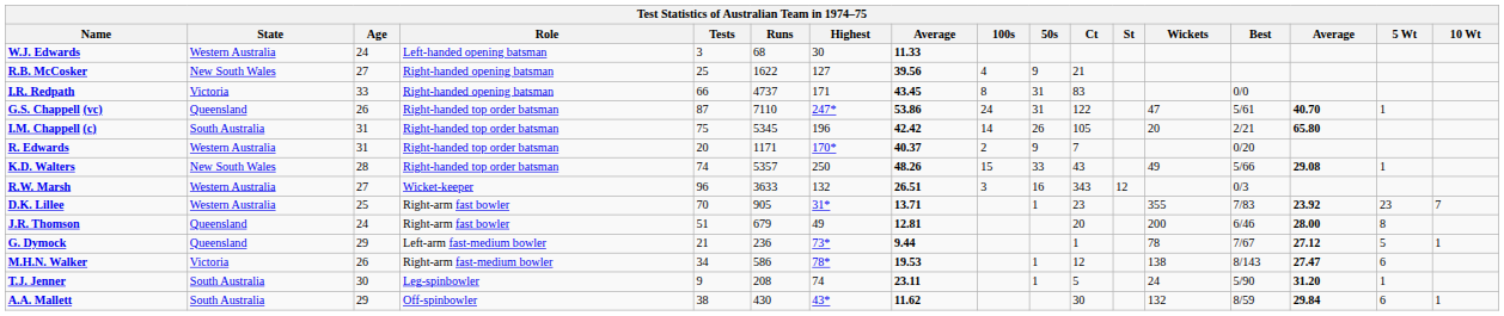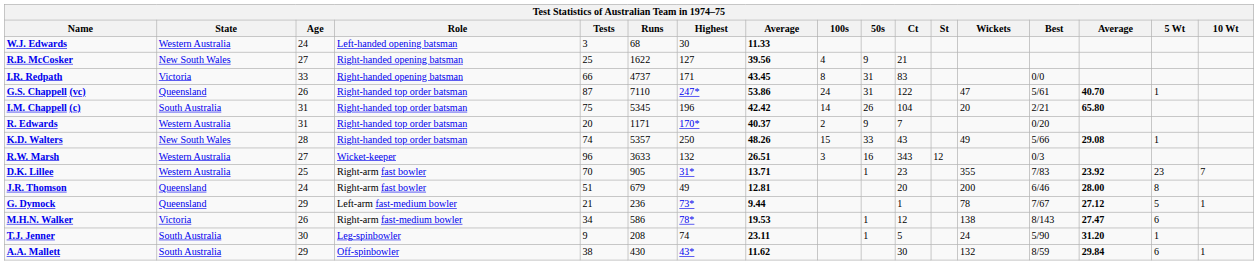 <table class="wikitable" style="width:100%;">
 <tr>
 <th colspan=17>Test Statistics of Australian Team in 1974–75</th>
 </tr>
 <tr>
 <th>Name</th>
 <th>State</th>
 <th>Age</th>
 <th>Role</th>
 <th>Tests</th>
 <th>Runs</th>
 <th>Highest</th>
 <th>Average</th>
 <th>100s</th>
 <th>50s</th>
 <th>Ct</th>
 <th>St</th>
 <th>Wickets</th>
 <th>Best</th>
 <th>Average</th>
 <th>5 Wt</th>
 <th>10 Wt</th>
 </tr>
 <tr align=left>
 <td><strong><a href='#'>W.J. Edwards</a></strong></td>
 <td><a href='#'>Western Australia</a></td>
 <td>24</td>
 <td><a href='#'>Left-handed opening batsman</a></td>
 <td>3</td>
 <td>68</td>
 <td>30</td>
 <td><strong>11.33</strong></td>
 <td></td>
 <td></td>
 <td></td>
 <td></td>
 <td></td>
 <td></td>
 <td></td>
 <td></td>
 <td></td>
 </tr>
 <tr align=left>
 <td><strong><a href='#'>R.B. McCosker</a></strong></td>
 <td><a href='#'>New South Wales</a></td>
 <td>27</td>
 <td><a href='#'>Right-handed opening batsman</a></td>
 <td>25</td>
 <td>1622</td>
 <td>127</td>
 <td><strong>39.56</strong></td>
 <td>4</td>
 <td>9</td>
 <td>21</td>
 <td></td>
 <td></td>
 <td></td>
 <td></td>
 <td></td>
 <td></td>
 </tr>
 <tr align=left>
 <td><strong><a href='#'>I.R. Redpath</a></strong></td>
 <td><a href='#'>Victoria</a></td>
 <td>33</td>
 <td><a href='#'>Right-handed opening batsman</a></td>
 <td>66</td>
 <td>4737</td>
 <td>171</td>
 <td><strong>43.45</strong></td>
 <td>8</td>
 <td>31</td>
 <td>83</td>
 <td></td>
 <td></td>
 <td>0/0</td>
 <td></td>
 <td></td>
 <td></td>
 </tr>
 <tr align=left>
 <td><strong><a href='#'>G.S. Chappell</a> <a href='#'>(vc)</a></strong></td>
 <td><a href='#'>Queensland</a></td>
 <td>26</td>
 <td><a href='#'>Right-handed top order batsman</a></td>
 <td>87</td>
 <td>7110</td>
 <td><a href='#'>247*</a></td>
 <td><strong>53.86</strong></td>
 <td>24</td>
 <td>31</td>
 <td>122</td>
 <td></td>
 <td>47</td>
 <td>5/61</td>
 <td><strong>40.70</strong></td>
 <td>1</td>
 <td></td>
 </tr>
 <tr align=left>
 <td><strong><a href='#'>I.M. Chappell</a> <a href='#'>(c)</a></strong></td>
 <td><a href='#'>South Australia</a></td>
 <td>31</td>
 <td><a href='#'>Right-handed top order batsman</a></td>
 <td>75</td>
 <td>5345</td>
 <td>196</td>
 <td><strong>42.42</strong></td>
 <td>14</td>
 <td>26</td>
-<td>105</td>
+<td>104</td>
 <td></td>
 <td>20</td>
 <td>2/21</td>
 <td><strong>65.80</strong></td>
 <td></td>
 <td></td>
 </tr>
 <tr align=left>
 <td><strong><a href='#'>R. Edwards</a></strong></td>
 <td><a href='#'>Western Australia</a></td>
 <td>31</td>
 <td><a href='#'>Right-handed top order batsman</a></td>
 <td>20</td>
 <td>1171</td>
 <td><a href='#'>170*</a></td>
 <td><strong>40.37</strong></td>
 <td>2</td>
 <td>9</td>
 <td>7</td>
 <td></td>
 <td></td>
 <td>0/20</td>
 <td></td>
 <td></td>
 <td></td>
 </tr>
 <tr align=left>
 <td><strong><a href='#'>K.D. Walters</a></strong></td>
 <td><a href='#'>New South Wales</a></td>
 <td>28</td>
 <td><a href='#'>Right-handed top order batsman</a></td>
 <td>74</td>
 <td>5357</td>
 <td>250</td>
 <td><strong>48.26</strong></td>
 <td>15</td>
 <td>33</td>
 <td>43</td>
 <td></td>
 <td>49</td>
 <td>5/66</td>
 <td><strong>29.08</strong></td>
 <td>1</td>
 <td></td>
 </tr>
 <tr align=left>
 <td><strong><a href='#'>R.W. Marsh</a></strong></td>
 <td><a href='#'>Western Australia</a></td>
 <td>27</td>
 <td><a href='#'>Wicket-keeper</a></td>
 <td>96</td>
 <td>3633</td>
 <td>132</td>
 <td><strong>26.51</strong></td>
 <td>3</td>
 <td>16</td>
 <td>343</td>
 <td>12</td>
 <td></td>
 <td>0/3</td>
 <td></td>
 <td></td>
 <td></td>
 </tr>
 <tr align=left>
 <td><strong><a href='#'>D.K. Lillee</a></strong></td>
 <td><a href='#'>Western Australia</a></td>
 <td>25</td>
 <td>Right-arm <a href='#'>fast bowler</a></td>
 <td>70</td>
 <td>905</td>
 <td><a href='#'>31*</a></td>
 <td><strong>13.71</strong></td>
 <td></td>
 <td>1</td>
 <td>23</td>
 <td></td>
 <td>355</td>
 <td>7/83</td>
 <td><strong>23.92</strong></td>
 <td>23</td>
 <td>7</td>
 </tr>
 <tr align=left>
 <td><strong><a href='#'>J.R. Thomson</a></strong></td>
 <td><a href='#'>Queensland</a></td>
 <td>24</td>
 <td>Right-arm <a href='#'>fast bowler</a></td>
 <td>51</td>
 <td>679</td>
 <td>49</td>
 <td><strong>12.81</strong></td>
 <td></td>
 <td></td>
 <td>20</td>
 <td></td>
 <td>200</td>
 <td>6/46</td>
 <td><strong>28.00</strong></td>
 <td>8</td>
 <td></td>
 </tr>
 <tr align=left>
 <td><strong><a href='#'>G. Dymock</a></strong></td>
 <td><a href='#'>Queensland</a></td>
 <td>29</td>
 <td>Left-arm <a href='#'>fast-medium bowler</a></td>
 <td>21</td>
 <td>236</td>
 <td><a href='#'>73*</a></td>
 <td><strong>9.44</strong></td>
 <td></td>
 <td></td>
 <td>1</td>
 <td></td>
 <td>78</td>
 <td>7/67</td>
 <td><strong>27.12</strong></td>
 <td>5</td>
 <td>1</td>
 </tr>
 <tr align=left>
 <td><strong><a href='#'>M.H.N. Walker</a></strong></td>
 <td><a href='#'>Victoria</a></td>
 <td>26</td>
 <td>Right-arm <a href='#'>fast-medium bowler</a></td>
 <td>34</td>
 <td>586</td>
 <td><a href='#'>78*</a></td>
 <td><strong>19.53</strong></td>
 <td></td>
 <td>1</td>
 <td>12</td>
 <td></td>
 <td>138</td>
 <td>8/143</td>
 <td><strong>27.47</strong></td>
 <td>6</td>
 <td></td>
 </tr>
 <tr align=left>
 <td><strong><a href='#'>T.J. Jenner</a></strong></td>
 <td><a href='#'>South Australia</a></td>
 <td>30</td>
 <td><a href='#'>Leg-spinbowler</a></td>
 <td>9</td>
 <td>208</td>
 <td>74</td>
 <td><strong>23.11</strong></td>
 <td></td>
 <td>1</td>
 <td>5</td>
 <td></td>
 <td>24</td>
 <td>5/90</td>
 <td><strong>31.20</strong></td>
 <td>1</td>
 <td></td>
 </tr>
 <tr align=left>
 <td><strong><a href='#'>A.A. Mallett</a></strong></td>
 <td><a href='#'>South Australia</a></td>
 <td>29</td>
 <td><a href='#'>Off-spinbowler</a></td>
 <td>38</td>
 <td>430</td>
 <td><a href='#'>43*</a></td>
 <td><strong>11.62</strong></td>
 <td></td>
 <td></td>
 <td>30</td>
 <td></td>
 <td>132</td>
 <td>8/59</td>
 <td><strong>29.84</strong></td>
 <td>6</td>
 <td>1</td>
 </tr>
 </table>
